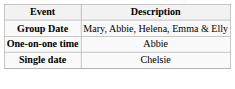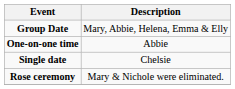 <table class="wikitable sortable" style="text-align:center;">
 <tr>
 <th>Event</th>
 <th>Description</th>
 </tr>
 <tr>
 <td><strong>Group Date</strong></td>
 <td>Mary, Abbie, Helena, Emma & Elly</td>
 </tr>
 <tr>
 <td><strong>One-on-one time</strong></td>
 <td>Abbie</td>
 </tr>
 <tr>
 <td><strong>Single date</strong></td>
 <td>Chelsie</td>
 </tr>
 <tr>
+<td><strong>Rose ceremony</strong></td>
+<td>Mary & Nichole were eliminated.</td>
+</tr>
+<tr>
 </tr>
 </table>
